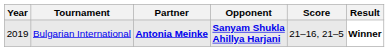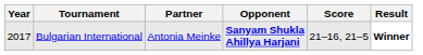 <table class="sortable wikitable" style="font-size: 90%;">
 <tr>
 <th>Year</th>
 <th>Tournament</th>
 <th>Partner</th>
 <th>Opponent</th>
 <th>Score</th>
 <th>Result</th>
 </tr>
 <tr style="background:#E9E9E9">
-<td align="center">2019</td>
+<td align="center">2017</td>
 <td align="left"><a href='#'>Bulgarian International</a></td>
-<td align="left"><strong> <a href='#'>Antonia Meinke</a></strong></td>
+<td align="left"> <a href='#'>Antonia Meinke</a></td>
 <td align="left"><strong> <a href='#'>Sanyam Shukla</a> <br>  <a href='#'>Ahillya Harjani</a></strong></td>
 <td align="left">21–16, 21–5</td>
 <td style="text-align:left; background:white"> <strong>Winner</strong></td>
 </tr>
 </table>
